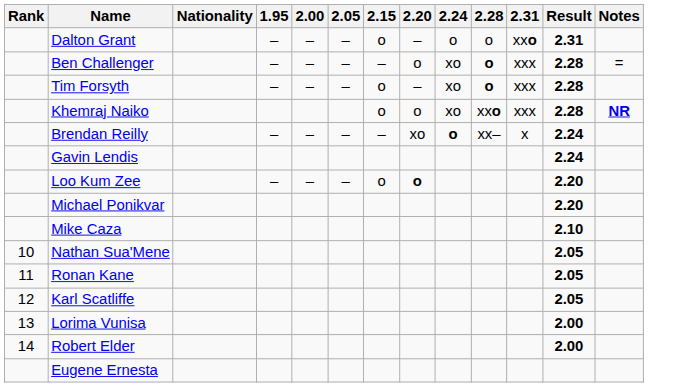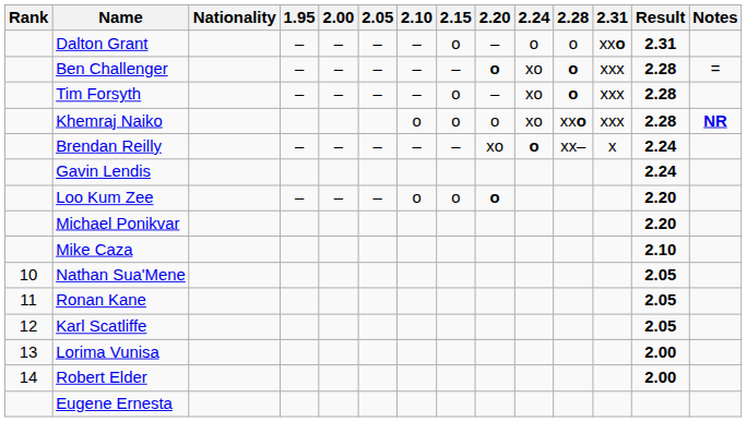 <table class="wikitable sortable" style="text-align:center">
 <tr>
 <th>Rank</th>
 <th>Name</th>
 <th>Nationality</th>
 <th>1.95</th>
 <th>2.00</th>
 <th>2.05</th>
+<th>2.10</th>
 <th>2.15</th>
 <th>2.20</th>
 <th>2.24</th>
 <th>2.28</th>
 <th>2.31</th>
 <th>Result</th>
 <th>Notes</th>
 </tr>
 <tr>
 <td></td>
 <td align=left><a href='#'>Dalton Grant</a></td>
 <td align=left></td>
+<td>–</td>
 <td>–</td>
 <td>–</td>
 <td>–</td>
 <td>o</td>
 <td>–</td>
 <td>o</td>
 <td>o</td>
 <td>xx<strong>o</strong></td>
 <td><strong>2.31</strong></td>
 <td></td>
 </tr>
 <tr>
 <td></td>
 <td align=left><a href='#'>Ben Challenger</a></td>
 <td align=left></td>
 <td>–</td>
 <td>–</td>
 <td>–</td>
 <td>–</td>
-<td>o</td>
+<td>–</td>
+<td><strong>o</strong></td>
 <td>xo</td>
 <td><strong>o</strong></td>
 <td>xxx</td>
 <td><strong>2.28</strong></td>
 <td>=</td>
 </tr>
 <tr>
 <td></td>
 <td align=left><a href='#'>Tim Forsyth</a></td>
 <td align=left></td>
+<td>–</td>
 <td>–</td>
 <td>–</td>
 <td>–</td>
 <td>o</td>
 <td>–</td>
 <td>xo</td>
 <td><strong>o</strong></td>
 <td>xxx</td>
 <td><strong>2.28</strong></td>
 <td></td>
 </tr>
 <tr>
 <td></td>
 <td align=left><a href='#'>Khemraj Naiko</a></td>
 <td align=left></td>
 <td></td>
 <td></td>
 <td></td>
 <td>o</td>
 <td>o</td>
+<td>o</td>
 <td>xo</td>
 <td>xx<strong>o</strong></td>
 <td>xxx</td>
 <td><strong>2.28</strong></td>
 <td><strong><a href='#'>NR</a></strong></td>
 </tr>
 <tr>
 <td></td>
 <td align=left><a href='#'>Brendan Reilly</a></td>
 <td align=left></td>
+<td>–</td>
 <td>–</td>
 <td>–</td>
 <td>–</td>
 <td>–</td>
 <td>xo</td>
 <td><strong>o</strong></td>
 <td>xx–</td>
 <td>x</td>
 <td><strong>2.24</strong></td>
 <td></td>
 </tr>
 <tr>
 <td></td>
 <td align=left><a href='#'>Gavin Lendis</a></td>
 <td align=left></td>
 <td></td>
 <td></td>
 <td></td>
 <td></td>
 <td></td>
 <td></td>
 <td></td>
 <td></td>
+<td></td>
 <td><strong>2.24</strong></td>
 <td></td>
 </tr>
 <tr>
 <td></td>
 <td align=left><a href='#'>Loo Kum Zee</a></td>
 <td align=left></td>
 <td>–</td>
 <td>–</td>
 <td>–</td>
+<td>o</td>
 <td>o</td>
 <td><strong>o</strong></td>
 <td></td>
 <td></td>
 <td></td>
 <td><strong>2.20</strong></td>
 <td></td>
 </tr>
 <tr>
 <td></td>
 <td align=left><a href='#'>Michael Ponikvar</a></td>
 <td align=left></td>
+<td></td>
 <td></td>
 <td></td>
 <td></td>
 <td></td>
 <td></td>
 <td></td>
 <td></td>
 <td></td>
 <td><strong>2.20</strong></td>
 <td></td>
 </tr>
 <tr>
 <td></td>
 <td align=left><a href='#'>Mike Caza</a></td>
 <td align=left></td>
 <td></td>
 <td></td>
 <td></td>
 <td></td>
 <td></td>
 <td></td>
 <td></td>
 <td></td>
+<td></td>
 <td><strong>2.10</strong></td>
 <td></td>
 </tr>
 <tr>
 <td>10</td>
 <td align=left><a href='#'>Nathan Sua'Mene</a></td>
 <td align=left></td>
+<td></td>
 <td></td>
 <td></td>
 <td></td>
 <td></td>
 <td></td>
 <td></td>
 <td></td>
 <td></td>
 <td><strong>2.05</strong></td>
 <td></td>
 </tr>
 <tr>
 <td>11</td>
 <td align=left><a href='#'>Ronan Kane</a></td>
 <td align=left></td>
 <td></td>
 <td></td>
 <td></td>
 <td></td>
 <td></td>
 <td></td>
 <td></td>
 <td></td>
+<td></td>
 <td><strong>2.05</strong></td>
 <td></td>
 </tr>
 <tr>
 <td>12</td>
 <td align=left><a href='#'>Karl Scatliffe</a></td>
 <td align=left></td>
+<td></td>
 <td></td>
 <td></td>
 <td></td>
 <td></td>
 <td></td>
 <td></td>
 <td></td>
 <td></td>
 <td><strong>2.05</strong></td>
 <td></td>
 </tr>
 <tr>
 <td>13</td>
 <td align=left><a href='#'>Lorima Vunisa</a></td>
 <td align=left></td>
 <td></td>
 <td></td>
 <td></td>
 <td></td>
 <td></td>
 <td></td>
 <td></td>
 <td></td>
+<td></td>
 <td><strong>2.00</strong></td>
 <td></td>
 </tr>
 <tr>
 <td>14</td>
 <td align=left><a href='#'>Robert Elder</a></td>
 <td align=left></td>
+<td></td>
 <td></td>
 <td></td>
 <td></td>
 <td></td>
 <td></td>
 <td></td>
 <td></td>
 <td></td>
 <td><strong>2.00</strong></td>
 <td></td>
 </tr>
 <tr>
 <td></td>
 <td align=left><a href='#'>Eugene Ernesta</a></td>
 <td align=left></td>
 <td></td>
 <td></td>
 <td></td>
 <td></td>
 <td></td>
 <td></td>
 <td></td>
 <td></td>
 <td></td>
 <td></td>
+<td></td>
 </tr>
 </table>
